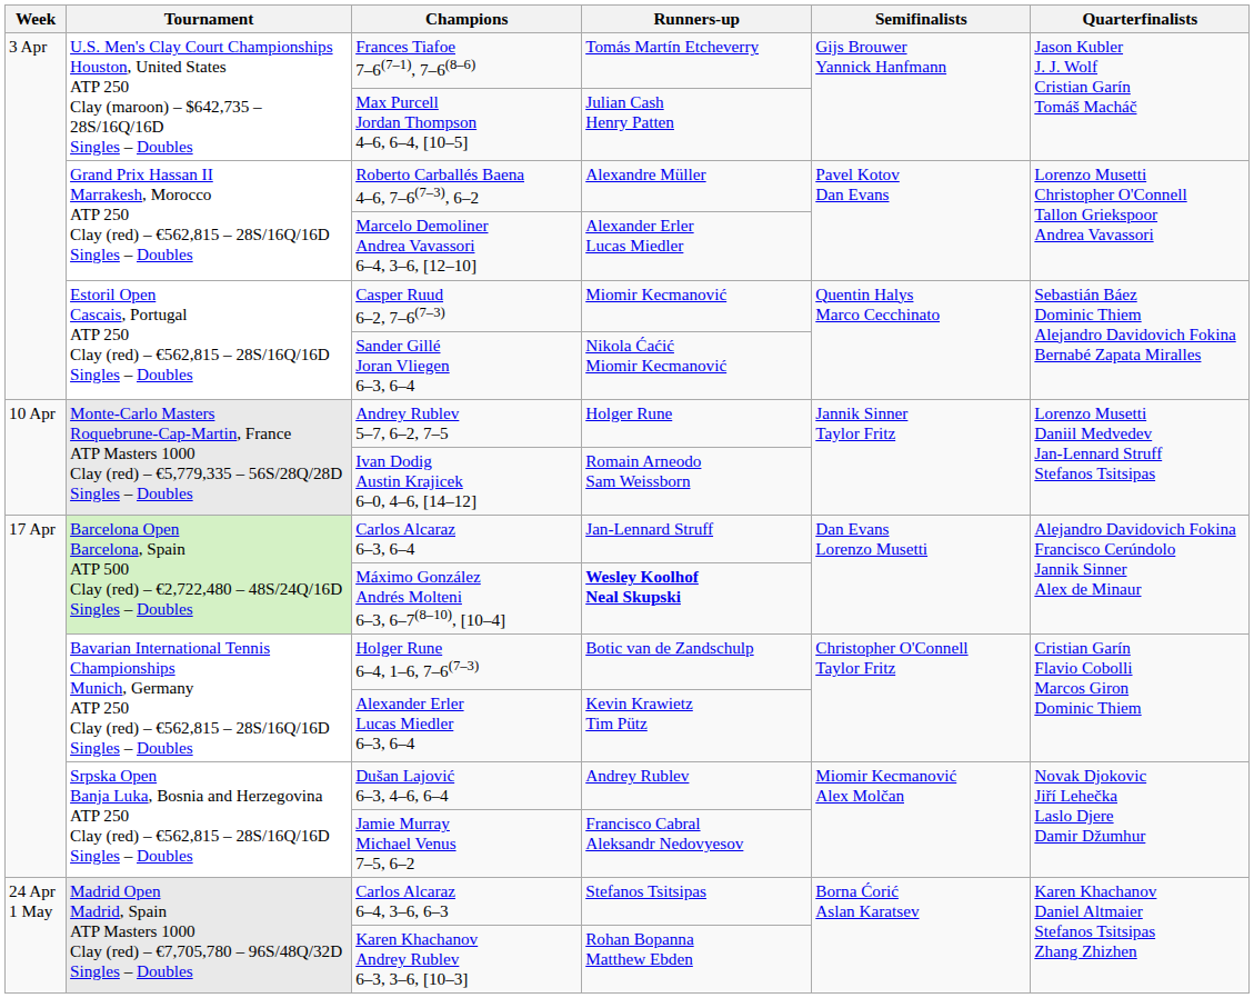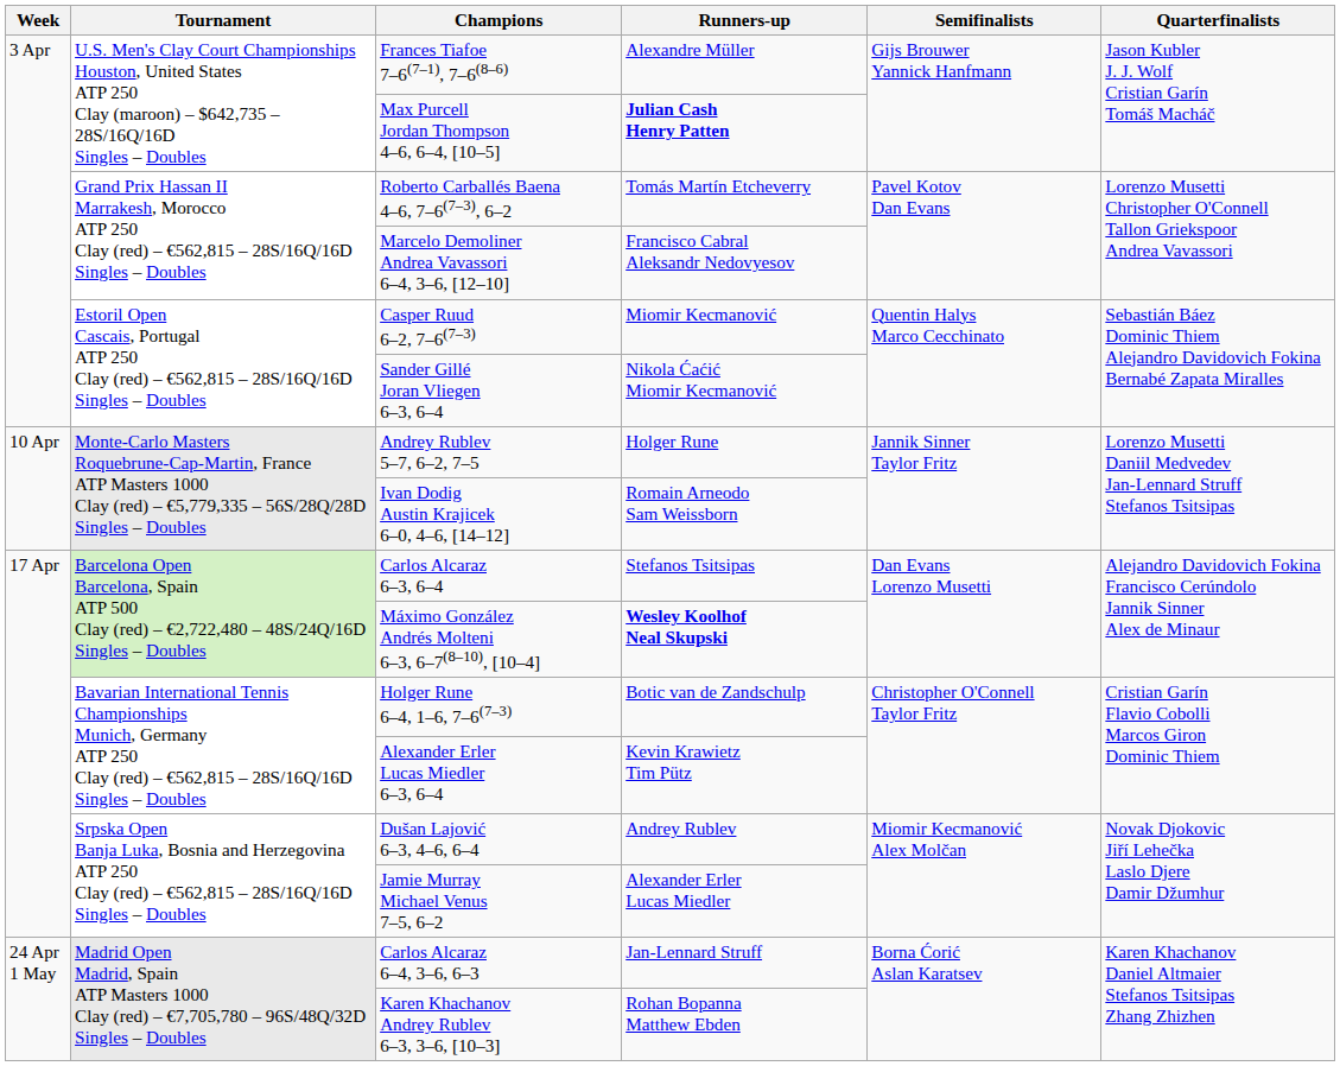 <table class=wikitable style=font-size:95%>
 <tr>
 <th style="width:48px;">Week</th>
 <th style="width:250px;">Tournament</th>
 <th style="width:200px;">Champions</th>
 <th style="width:200px;">Runners-up</th>
 <th style="width:190px;">Semifinalists</th>
 <th style="width:190px;">Quarterfinalists</th>
 </tr>
 <tr valign="top">
 <td rowspan=6>3 Apr</td>
 <td style="background:#fff;" rowspan="2"><a href='#'>U.S. Men's Clay Court Championships</a><br><a href='#'>Houston</a>, United States<br>ATP 250 <br>Clay (maroon) – $642,735 – 28S/16Q/16D <br><a href='#'>Singles</a> – <a href='#'>Doubles</a></td>
 <td> <a href='#'>Frances Tiafoe</a> <br> 7–6<sup>(7–1)</sup>, 7–6<sup>(8–6)</sup></td>
-<td> <a href='#'>Tomás Martín Etcheverry</a></td>
+<td> <a href='#'>Alexandre Müller</a></td>
 <td rowspan=2> <a href='#'>Gijs Brouwer</a> <br>  <a href='#'>Yannick Hanfmann</a></td>
 <td rowspan=2> <a href='#'>Jason Kubler</a>  <br>  <a href='#'>J. J. Wolf</a> <br>  <a href='#'>Cristian Garín</a> <br>  <a href='#'>Tomáš Macháč</a></td>
 </tr>
 <tr valign="top">
 <td> <a href='#'>Max Purcell</a> <br>  <a href='#'>Jordan Thompson</a> <br> 4–6, 6–4, [10–5]</td>
-<td> <a href='#'>Julian Cash</a> <br>  <a href='#'>Henry Patten</a></td>
+<td><strong> <a href='#'>Julian Cash</a> <br>  <a href='#'>Henry Patten</a></strong></td>
 </tr>
 <tr valign="top">
 <td style="background:#fff;" rowspan="2"><a href='#'>Grand Prix Hassan II</a><br><a href='#'>Marrakesh</a>, Morocco<br>ATP 250 <br>Clay (red) – €562,815 – 28S/16Q/16D <br><a href='#'>Singles</a> – <a href='#'>Doubles</a></td>
 <td> <a href='#'>Roberto Carballés Baena</a> <br>4–6, 7–6<sup>(7–3)</sup>, 6–2</td>
-<td> <a href='#'>Alexandre Müller</a></td>
+<td> <a href='#'>Tomás Martín Etcheverry</a></td>
 <td rowspan=2> <a href='#'>Pavel Kotov</a> <br>  <a href='#'>Dan Evans</a></td>
 <td rowspan=2> <a href='#'>Lorenzo Musetti</a> <br>  <a href='#'>Christopher O'Connell</a><br>  <a href='#'>Tallon Griekspoor</a> <br>  <a href='#'>Andrea Vavassori</a></td>
 </tr>
 <tr valign="top">
 <td> <a href='#'>Marcelo Demoliner</a><br> <a href='#'>Andrea Vavassori</a> <br> 6–4, 3–6, [12–10]</td>
-<td> <a href='#'>Alexander Erler</a><br> <a href='#'>Lucas Miedler</a></td>
+<td> <a href='#'>Francisco Cabral</a> <br>  <a href='#'>Aleksandr Nedovyesov</a></td>
 </tr>
 <tr valign="top">
 <td style="background:#fff;" rowspan="2"><a href='#'>Estoril Open</a><br><a href='#'>Cascais</a>, Portugal<br>ATP 250 <br>Clay (red) – €562,815 – 28S/16Q/16D <br><a href='#'>Singles</a> – <a href='#'>Doubles</a></td>
 <td> <a href='#'>Casper Ruud</a><br>6–2, 7–6<sup>(7–3)</sup></td>
 <td> <a href='#'>Miomir Kecmanović</a></td>
 <td rowspan=2> <a href='#'>Quentin Halys</a> <br>  <a href='#'>Marco Cecchinato</a></td>
 <td rowspan=2> <a href='#'>Sebastián Báez</a> <br>  <a href='#'>Dominic Thiem</a> <br>  <a href='#'>Alejandro Davidovich Fokina</a>  <br>  <a href='#'>Bernabé Zapata Miralles</a></td>
 </tr>
 <tr valign="top">
 <td> <a href='#'>Sander Gillé</a><br> <a href='#'>Joran Vliegen</a> <br> 6–3, 6–4</td>
 <td> <a href='#'>Nikola Ćaćić</a><br> <a href='#'>Miomir Kecmanović</a></td>
 </tr>
 <tr valign="top">
 <td rowspan="2">10 Apr</td>
 <td style="background:#e9e9e9;" rowspan="2"><a href='#'>Monte-Carlo Masters</a><br><a href='#'>Roquebrune-Cap-Martin</a>, France<br>ATP Masters 1000 <br>Clay (red) – €5,779,335 – 56S/28Q/28D <br><a href='#'>Singles</a> – <a href='#'>Doubles</a></td>
 <td> <a href='#'>Andrey Rublev</a> <br> 5–7, 6–2, 7–5</td>
 <td> <a href='#'>Holger Rune</a></td>
 <td rowspan="2"> <a href='#'>Jannik Sinner</a><br> <a href='#'>Taylor Fritz</a></td>
 <td rowspan="2"> <a href='#'>Lorenzo Musetti</a> <br>  <a href='#'>Daniil Medvedev</a> <br>  <a href='#'>Jan-Lennard Struff</a> <br>  <a href='#'>Stefanos Tsitsipas</a></td>
 </tr>
 <tr style="vertical-align:top">
 <td> <a href='#'>Ivan Dodig</a><br> <a href='#'>Austin Krajicek</a> <br> 6–0, 4–6, [14–12]</td>
 <td> <a href='#'>Romain Arneodo</a><br> <a href='#'>Sam Weissborn</a></td>
 </tr>
 <tr valign="top">
 <td rowspan=6>17 Apr</td>
 <td style="background:#D4F1C5;"  rowspan="2"><a href='#'>Barcelona Open</a><br><a href='#'>Barcelona</a>, Spain<br>ATP 500 <br>Clay (red) – €2,722,480 – 48S/24Q/16D <br><a href='#'>Singles</a> – <a href='#'>Doubles</a></td>
 <td> <a href='#'>Carlos Alcaraz</a> <br> 6–3, 6–4</td>
-<td> <a href='#'>Jan-Lennard Struff</a></td>
+<td> <a href='#'>Stefanos Tsitsipas</a></td>
 <td rowspan=2> <a href='#'>Dan Evans</a> <br>  <a href='#'>Lorenzo Musetti</a></td>
 <td rowspan=2> <a href='#'>Alejandro Davidovich Fokina</a> <br>  <a href='#'>Francisco Cerúndolo</a> <br>  <a href='#'>Jannik Sinner</a> <br>  <a href='#'>Alex de Minaur</a></td>
 </tr>
 <tr valign="top">
 <td> <a href='#'>Máximo González</a><br> <a href='#'>Andrés Molteni</a><br>6–3, 6–7<sup>(8–10)</sup>, [10–4]</td>
 <td><strong> <a href='#'>Wesley Koolhof</a><br> <a href='#'>Neal Skupski</a></strong></td>
 </tr>
 <tr valign="top">
 <td style="background:#fff;" rowspan=2><a href='#'>Bavarian International Tennis <br> Championships</a><br><a href='#'>Munich</a>, Germany<br>ATP 250 <br>Clay (red) – €562,815 – 28S/16Q/16D <br><a href='#'>Singles</a> – <a href='#'>Doubles</a></td>
 <td> <a href='#'>Holger Rune</a><br>6–4, 1–6, 7–6<sup>(7–3)</sup></td>
 <td> <a href='#'>Botic van de Zandschulp</a></td>
 <td rowspan=2> <a href='#'>Christopher O'Connell</a> <br>  <a href='#'>Taylor Fritz</a></td>
 <td rowspan=2> <a href='#'>Cristian Garín</a> <br>  <a href='#'>Flavio Cobolli</a> <br>  <a href='#'>Marcos Giron</a> <br>  <a href='#'>Dominic Thiem</a></td>
 </tr>
 <tr valign="top">
 <td> <a href='#'>Alexander Erler</a> <br>  <a href='#'>Lucas Miedler</a><br> 6–3, 6–4</td>
 <td> <a href='#'>Kevin Krawietz</a> <br>  <a href='#'>Tim Pütz</a></td>
 </tr>
 <tr valign="top">
 <td style="background:#fff;" rowspan=2><a href='#'>Srpska Open</a><br><a href='#'>Banja Luka</a>, Bosnia and Herzegovina<br>ATP 250 <br>Clay (red) – €562,815 – 28S/16Q/16D <br><a href='#'>Singles</a> – <a href='#'>Doubles</a></td>
 <td> <a href='#'>Dušan Lajović</a> <br> 6–3, 4–6, 6–4</td>
 <td> <a href='#'>Andrey Rublev</a></td>
 <td rowspan=2> <a href='#'>Miomir Kecmanović</a> <br>  <a href='#'>Alex Molčan</a></td>
 <td rowspan=2> <a href='#'>Novak Djokovic</a> <br>  <a href='#'>Jiří Lehečka</a> <br>  <a href='#'>Laslo Djere</a> <br>  <a href='#'>Damir Džumhur</a></td>
 </tr>
 <tr valign="top">
 <td> <a href='#'>Jamie Murray</a> <br>  <a href='#'>Michael Venus</a><br>7–5, 6–2</td>
-<td> <a href='#'>Francisco Cabral</a> <br>  <a href='#'>Aleksandr Nedovyesov</a></td>
+<td> <a href='#'>Alexander Erler</a><br> <a href='#'>Lucas Miedler</a></td>
 </tr>
 <tr valign="top">
 <td rowspan=2>24 Apr<br>1 May</td>
 <td style="background:#e9e9e9;" rowspan=2><a href='#'>Madrid Open</a><br> <a href='#'>Madrid</a>, Spain<br> ATP Masters 1000 <br>Clay (red) – €7,705,780 – 96S/48Q/32D <br><a href='#'>Singles</a> – <a href='#'>Doubles</a></td>
 <td> <a href='#'>Carlos Alcaraz</a><br> 6–4, 3–6, 6–3</td>
-<td> <a href='#'>Stefanos Tsitsipas</a></td>
+<td> <a href='#'>Jan-Lennard Struff</a></td>
 <td rowspan=2> <a href='#'>Borna Ćorić</a> <br>  <a href='#'>Aslan Karatsev</a></td>
 <td rowspan=2> <a href='#'>Karen Khachanov</a> <br>  <a href='#'>Daniel Altmaier</a> <br>  <a href='#'>Stefanos Tsitsipas</a> <br>  <a href='#'>Zhang Zhizhen</a></td>
 </tr>
 <tr valign="top">
 <td> <a href='#'>Karen Khachanov</a> <br>  <a href='#'>Andrey Rublev</a><br>6–3, 3–6, [10–3]</td>
 <td> <a href='#'>Rohan Bopanna</a> <br>  <a href='#'>Matthew Ebden</a></td>
 </tr>
 </table>
